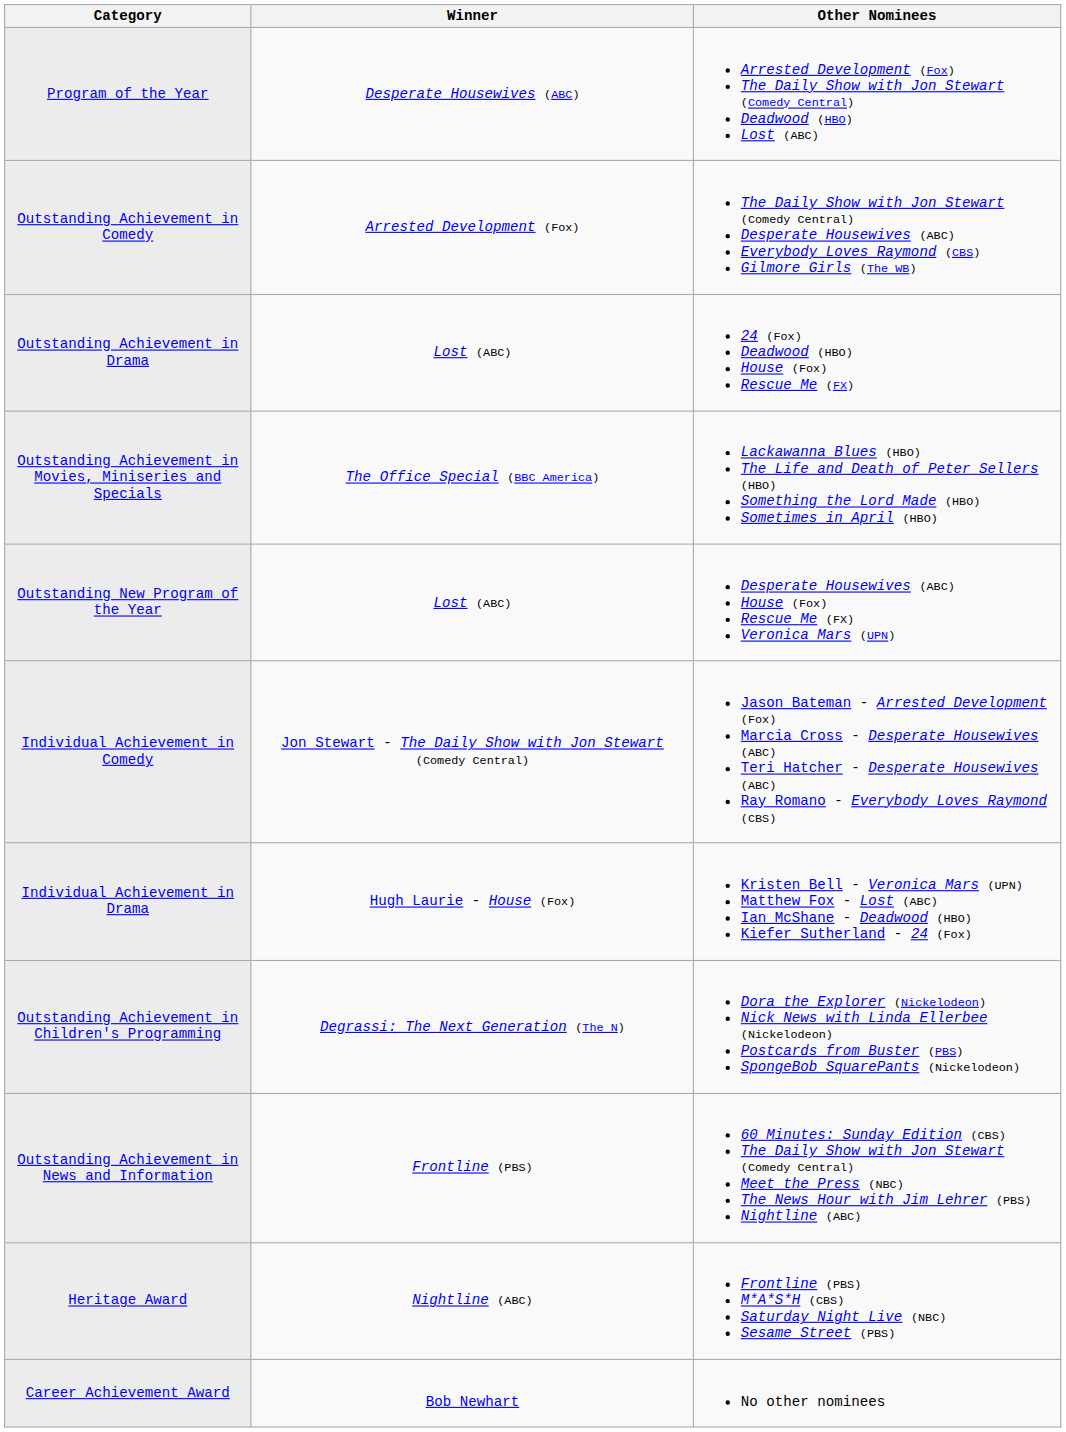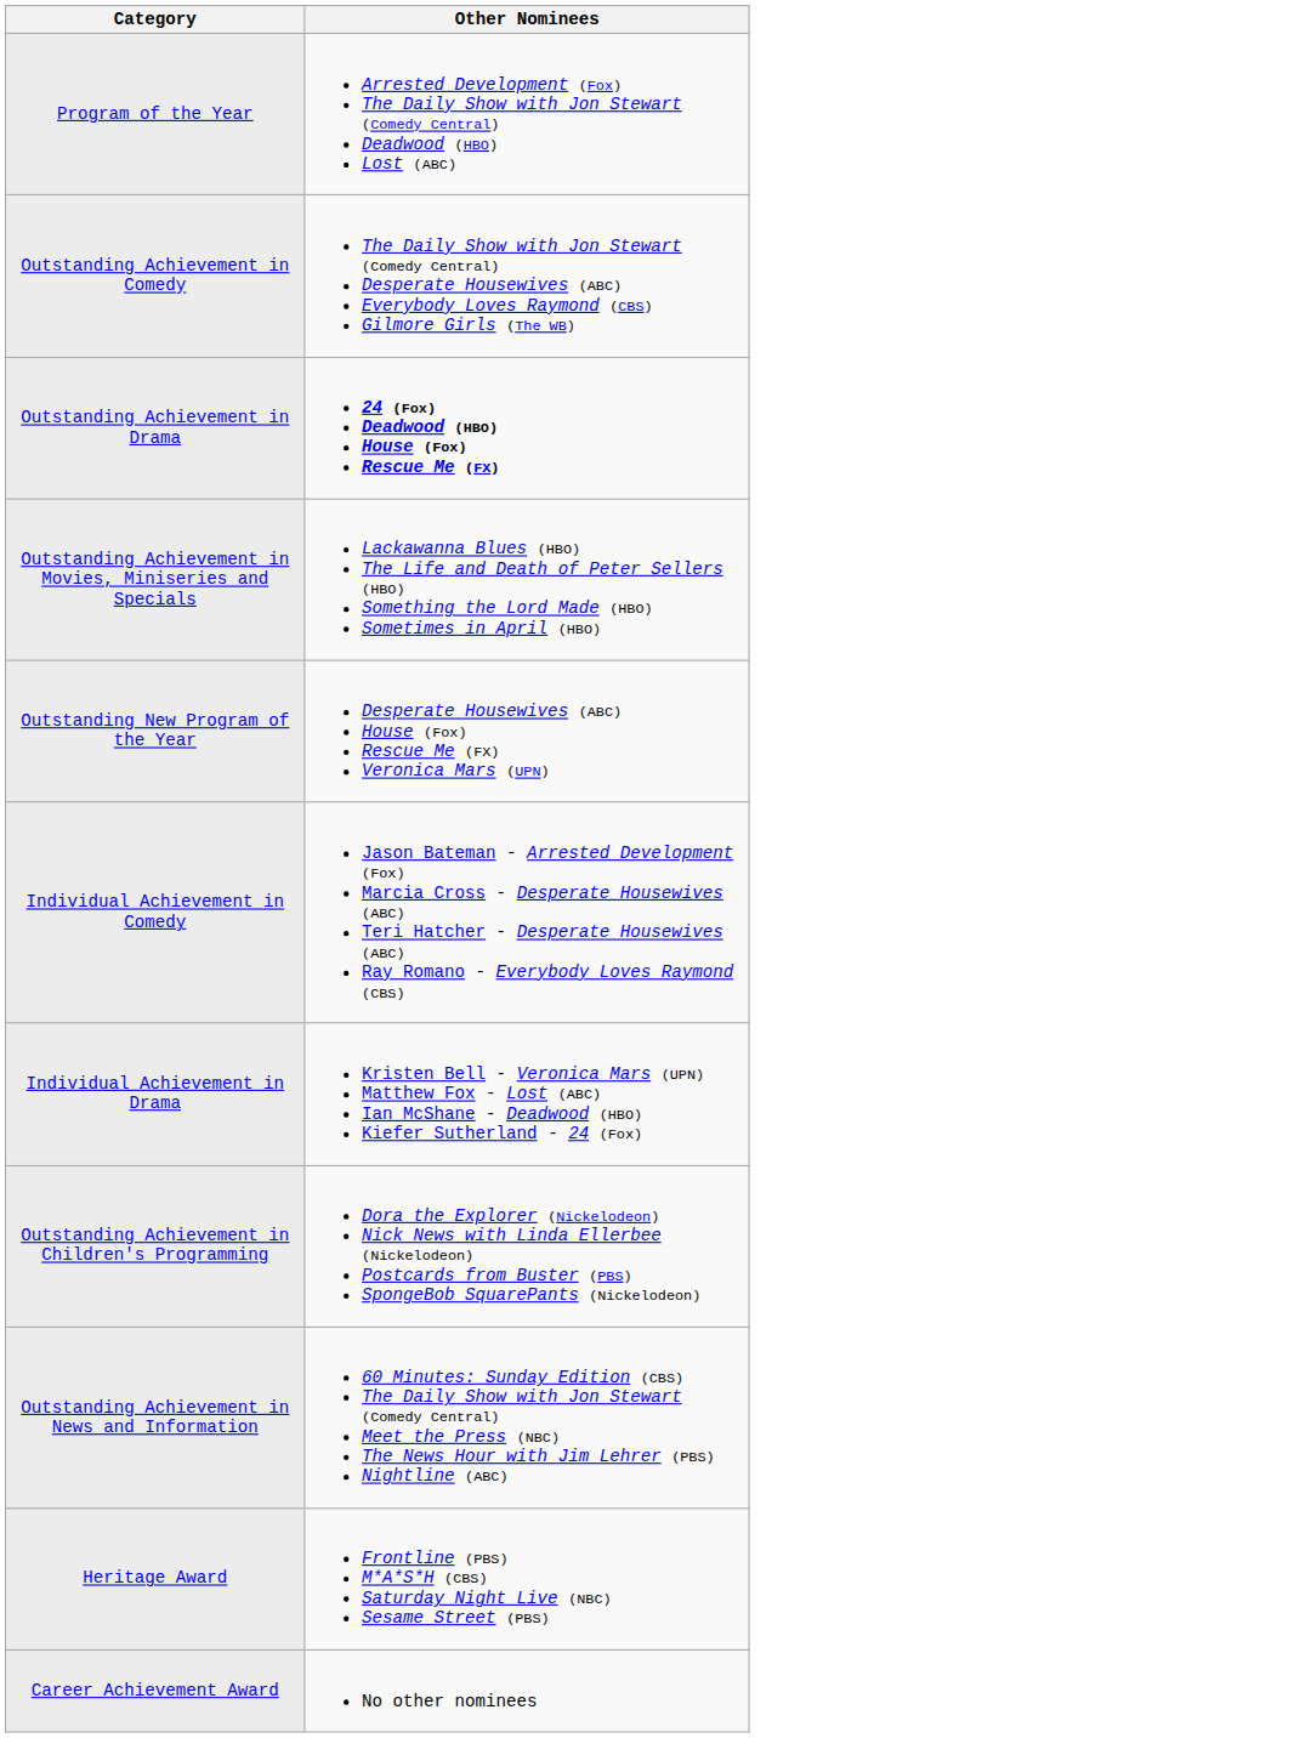 <table class="wikitable">
 <tr>
 <th width="220">Category</th>
-<th width="400">Winner</th>
 <th width="330">Other Nominees</th>
 </tr>
 <tr>
 <td align="center" style="background: #ececec; color: grey; vertical-align: middle; text-align: center;" class="table-na"><a href='#'>Program of the Year</a></td>
-<td align="center"><em><a href='#'>Desperate Housewives</a></em> <small>(<a href='#'>ABC</a>)</small></td>
 <td><br><ul><li><em><a href='#'>Arrested Development</a></em> <small>(<a href='#'>Fox</a>)</small></li><li><em><a href='#'>The Daily Show with Jon Stewart</a></em> <small>(<a href='#'>Comedy Central</a>)</small></li><li><em><a href='#'>Deadwood</a></em> <small>(<a href='#'>HBO</a>)</small></li><li><em><a href='#'>Lost</a></em> <small>(ABC)</small></li></ul></td>
 </tr>
 <tr>
 <td align="center" style="background: #ececec; color: grey; vertical-align: middle; text-align: center;" class="table-na"><a href='#'>Outstanding Achievement in Comedy</a></td>
-<td align="center"><em><a href='#'>Arrested Development</a></em> <small>(Fox)</small></td>
 <td><br><ul><li><em><a href='#'>The Daily Show with Jon Stewart</a></em> <small>(Comedy Central)</small></li><li><em><a href='#'>Desperate Housewives</a></em> <small>(ABC)</small></li><li><em><a href='#'>Everybody Loves Raymond</a></em> <small>(<a href='#'>CBS</a>)</small></li><li><em><a href='#'>Gilmore Girls</a></em> <small>(<a href='#'>The WB</a>)</small></li></ul></td>
 </tr>
 <tr>
 <td align="center" style="background: #ececec; color: grey; vertical-align: middle; text-align: center;" class="table-na"><a href='#'>Outstanding Achievement in Drama</a></td>
-<td align="center"><em><a href='#'>Lost</a></em> <small>(ABC)</small></td>
-<td><br><ul><li><em><a href='#'>24</a></em> <small>(Fox)</small></li><li><em><a href='#'>Deadwood</a></em> <small>(HBO)</small></li><li><em><a href='#'>House</a></em> <small>(Fox)</small></li><li><em><a href='#'>Rescue Me</a></em> <small>(<a href='#'>FX</a>)</small></li></ul></td>
+<td><strong><br><ul><li><em><a href='#'>24</a></em> <small>(Fox)</small></li><li><em><a href='#'>Deadwood</a></em> <small>(HBO)</small></li><li><em><a href='#'>House</a></em> <small>(Fox)</small></li><li><em><a href='#'>Rescue Me</a></em> <small>(<a href='#'>FX</a>)</small></li></ul></strong></td>
 </tr>
 <tr>
 <td align="center" style="background: #ececec; color: grey; vertical-align: middle; text-align: center;" class="table-na"><a href='#'>Outstanding Achievement in Movies, Miniseries and Specials</a></td>
-<td align="center"><em><a href='#'>The Office Special</a></em> <small>(<a href='#'>BBC America</a>)</small></td>
 <td><br><ul><li><em><a href='#'>Lackawanna Blues</a></em> <small>(HBO)</small></li><li><em><a href='#'>The Life and Death of Peter Sellers</a></em> <small>(HBO)</small></li><li><em><a href='#'>Something the Lord Made</a></em> <small>(HBO)</small></li><li><em><a href='#'>Sometimes in April</a></em> <small>(HBO)</small></li></ul></td>
 </tr>
 <tr>
 <td align="center" style="background: #ececec; color: grey; vertical-align: middle; text-align: center;" class="table-na"><a href='#'>Outstanding New Program of the Year</a></td>
-<td align="center"><em><a href='#'>Lost</a></em> <small>(ABC)</small></td>
 <td><br><ul><li><em><a href='#'>Desperate Housewives</a></em> <small>(ABC)</small></li><li><em><a href='#'>House</a></em> <small>(Fox)</small></li><li><em><a href='#'>Rescue Me</a></em> <small>(FX)</small></li><li><em><a href='#'>Veronica Mars</a></em> <small>(<a href='#'>UPN</a>)</small></li></ul></td>
 </tr>
 <tr>
 <td align="center" style="background: #ececec; color: grey; vertical-align: middle; text-align: center;" class="table-na"><a href='#'>Individual Achievement in Comedy</a></td>
-<td align="center"><a href='#'>Jon Stewart</a> - <em><a href='#'>The Daily Show with Jon Stewart</a></em> <small>(Comedy Central)</small></td>
 <td><br><ul><li><a href='#'>Jason Bateman</a> - <em><a href='#'>Arrested Development</a></em> <small>(Fox)</small></li><li><a href='#'>Marcia Cross</a> - <em><a href='#'>Desperate Housewives</a></em> <small>(ABC)</small></li><li><a href='#'>Teri Hatcher</a> - <em><a href='#'>Desperate Housewives</a></em> <small>(ABC)</small></li><li><a href='#'>Ray Romano</a> - <em><a href='#'>Everybody Loves Raymond</a></em> <small>(CBS)</small></li></ul></td>
 </tr>
 <tr>
 <td align="center" style="background: #ececec; color: grey; vertical-align: middle; text-align: center;" class="table-na"><a href='#'>Individual Achievement in Drama</a></td>
-<td align="center"><a href='#'>Hugh Laurie</a> - <em><a href='#'>House</a></em> <small>(Fox)</small></td>
 <td><br><ul><li><a href='#'>Kristen Bell</a> - <em><a href='#'>Veronica Mars</a></em> <small>(UPN)</small></li><li><a href='#'>Matthew Fox</a> - <em><a href='#'>Lost</a></em> <small>(ABC)</small></li><li><a href='#'>Ian McShane</a> - <em><a href='#'>Deadwood</a></em> <small>(HBO)</small></li><li><a href='#'>Kiefer Sutherland</a> - <em><a href='#'>24</a></em> <small>(Fox)</small></li></ul></td>
 </tr>
 <tr>
 <td align="center" style="background: #ececec; color: grey; vertical-align: middle; text-align: center;" class="table-na"><a href='#'>Outstanding Achievement in Children's Programming</a></td>
-<td align="center"><em><a href='#'>Degrassi: The Next Generation</a></em> <small>(<a href='#'>The N</a>)</small></td>
 <td><br><ul><li><em><a href='#'>Dora the Explorer</a></em> <small>(<a href='#'>Nickelodeon</a>)</small></li><li><em><a href='#'>Nick News with Linda Ellerbee</a></em> <small>(Nickelodeon)</small></li><li><em><a href='#'>Postcards from Buster</a></em> <small>(<a href='#'>PBS</a>)</small></li><li><em><a href='#'>SpongeBob SquarePants</a></em> <small>(Nickelodeon)</small></li></ul></td>
 </tr>
 <tr>
 <td align="center" style="background: #ececec; color: grey; vertical-align: middle; text-align: center;" class="table-na"><a href='#'>Outstanding Achievement in News and Information</a></td>
-<td align="center"><em><a href='#'>Frontline</a></em> <small>(PBS)</small></td>
 <td><br><ul><li><em><a href='#'>60 Minutes: Sunday Edition</a></em> <small>(CBS)</small></li><li><em><a href='#'>The Daily Show with Jon Stewart</a></em> <small>(Comedy Central)</small></li><li><em><a href='#'>Meet the Press</a></em> <small>(NBC)</small></li><li><em><a href='#'>The News Hour with Jim Lehrer</a></em> <small>(PBS)</small></li><li><em><a href='#'>Nightline</a></em> <small>(ABC)</small></li></ul></td>
 </tr>
 <tr>
 <td align="center" style="background: #ececec; color: grey; vertical-align: middle; text-align: center;" class="table-na"><a href='#'>Heritage Award</a></td>
-<td align="center"><em><a href='#'>Nightline</a></em> <small>(ABC)</small></td>
 <td><br><ul><li><em><a href='#'>Frontline</a></em> <small>(PBS)</small></li><li><em><a href='#'>M*A*S*H</a></em> <small>(CBS)</small></li><li><em><a href='#'>Saturday Night Live</a></em> <small>(NBC)</small></li><li><em><a href='#'>Sesame Street</a></em> <small>(PBS)</small></li></ul></td>
 </tr>
 <tr>
 <td align="center" style="background: #ececec; color: grey; vertical-align: middle; text-align: center;" class="table-na"><a href='#'>Career Achievement Award</a></td>
-<td align="center"><br><a href='#'>Bob Newhart</a></td>
 <td><br><ul><li>No other nominees</li></ul></td>
 </tr>
 </table>
